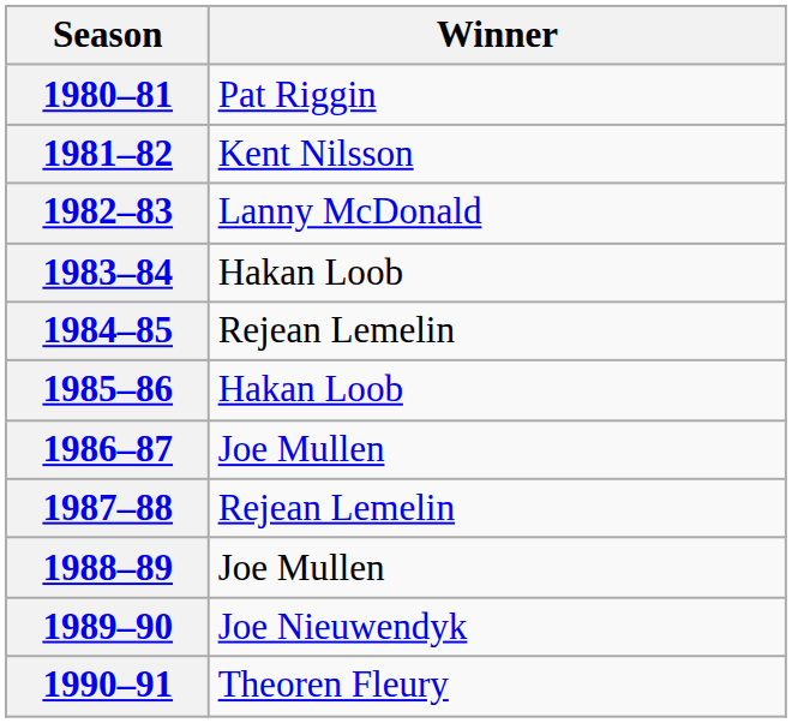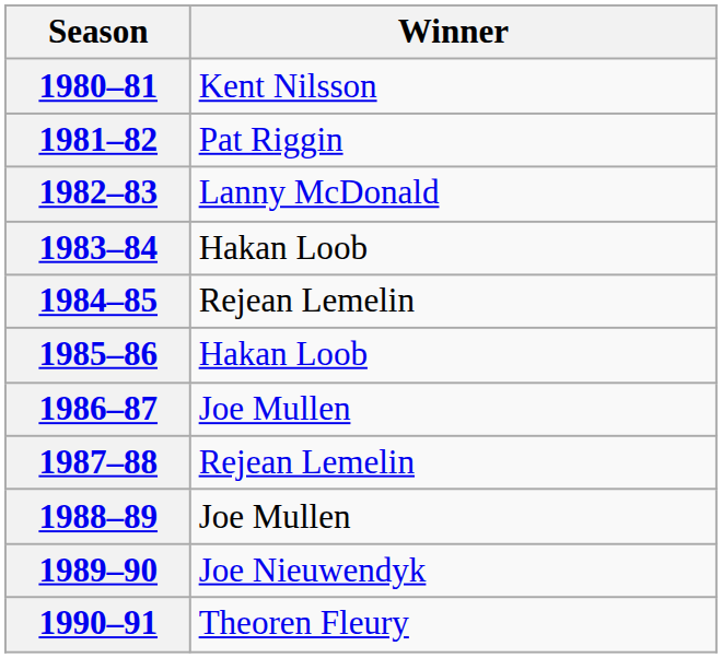 <table class="wikitable">
 <tr>
 <th scope="col" style="width:5em">Season</th>
 <th scope="col" style="width:15em">Winner</th>
 </tr>
 <tr>
 <th scope="row"><a href='#'>1980–81</a></th>
-<td><a href='#'>Pat Riggin</a></td>
+<td><a href='#'>Kent Nilsson</a></td>
 </tr>
 <tr>
 <th scope="row"><a href='#'>1981–82</a></th>
-<td><a href='#'>Kent Nilsson</a></td>
+<td><a href='#'>Pat Riggin</a></td>
 </tr>
 <tr>
 <th scope="row"><a href='#'>1982–83</a></th>
 <td><a href='#'>Lanny McDonald</a></td>
 </tr>
 <tr>
 <th scope="row"><a href='#'>1983–84</a></th>
 <td>Hakan Loob</td>
 </tr>
 <tr>
 <th scope="row"><a href='#'>1984–85</a></th>
 <td>Rejean Lemelin</td>
 </tr>
 <tr>
 <th scope="row"><a href='#'>1985–86</a></th>
 <td><a href='#'>Hakan Loob</a></td>
 </tr>
 <tr>
 <th scope="row"><a href='#'>1986–87</a></th>
 <td><a href='#'>Joe Mullen</a></td>
 </tr>
 <tr>
 <th scope="row"><a href='#'>1987–88</a></th>
 <td><a href='#'>Rejean Lemelin</a></td>
 </tr>
 <tr>
 <th scope="row"><a href='#'>1988–89</a></th>
 <td>Joe Mullen</td>
 </tr>
 <tr>
 <th scope="row"><a href='#'>1989–90</a></th>
 <td><a href='#'>Joe Nieuwendyk</a></td>
 </tr>
 <tr>
 <th scope="row"><a href='#'>1990–91</a></th>
 <td><a href='#'>Theoren Fleury</a></td>
 </tr>
 </table>
